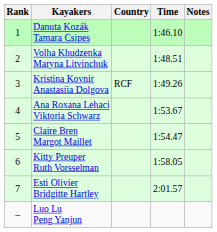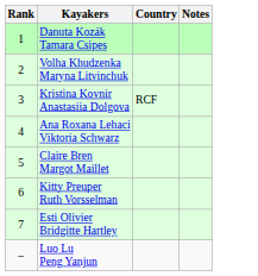 <table class="wikitable" style="text-align:center">
 <tr>
 <th>Rank</th>
 <th>Kayakers</th>
 <th>Country</th>
-<th>Time</th>
 <th>Notes</th>
 </tr>
 <tr bgcolor=bbffbb>
 <td>1</td>
 <td align="left"><a href='#'>Danuta Kozák</a><br><a href='#'>Tamara Csipes</a></td>
 <td align="left"></td>
-<td>1:46.10</td>
 <td></td>
 </tr>
 <tr bgcolor=ddffdd>
 <td>2</td>
 <td align="left"><a href='#'>Volha Khudzenka</a><br><a href='#'>Maryna Litvinchuk</a></td>
 <td align="left"></td>
-<td>1:48.51</td>
 <td></td>
 </tr>
 <tr bgcolor=ddffdd>
 <td>3</td>
 <td align="left"><a href='#'>Kristina Kovnir</a><br><a href='#'>Anastasiia Dolgova</a></td>
 <td align="left"> RCF</td>
-<td>1:49.26</td>
 <td></td>
 </tr>
 <tr bgcolor=ddffdd>
 <td>4</td>
 <td align="left"><a href='#'>Ana Roxana Lehaci</a><br><a href='#'>Viktoria Schwarz</a></td>
 <td align="left"></td>
-<td>1:53.67</td>
 <td></td>
 </tr>
 <tr bgcolor=ddffdd>
 <td>5</td>
 <td align="left"><a href='#'>Claire Bren</a><br><a href='#'>Margot Maillet</a></td>
 <td align="left"></td>
-<td>1:54.47</td>
 <td></td>
 </tr>
 <tr bgcolor=ddffdd>
 <td>6</td>
 <td align="left"><a href='#'>Kitty Preuper</a><br><a href='#'>Ruth Vorsselman</a></td>
 <td align="left"></td>
-<td>1:58.05</td>
 <td></td>
 </tr>
 <tr bgcolor=ddffdd>
 <td>7</td>
 <td align="left"><a href='#'>Esti Olivier</a><br><a href='#'>Bridgitte Hartley</a></td>
 <td align="left"></td>
-<td>2:01.57</td>
 <td></td>
 </tr>
 <tr>
 <td>–</td>
 <td align="left"><a href='#'>Luo Lu</a><br><a href='#'>Peng Yanjun</a></td>
 <td align="left"></td>
 <td></td>
-<td></td>
 </tr>
 </table>
